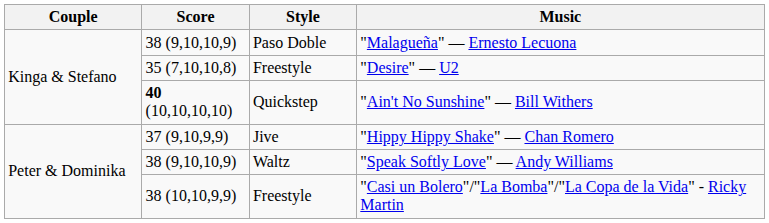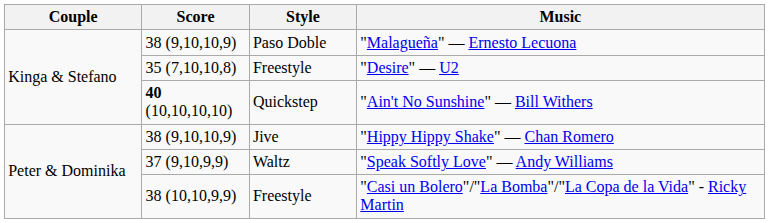 <table class="wikitable">
 <tr>
 <th width="130">Couple</th>
 <th width="100">Score</th>
 <th width="100">Style</th>
 <th width="400">Music</th>
 </tr>
 <tr>
 <td rowspan=3>Kinga & Stefano</td>
 <td>38 (9,10,10,9)</td>
 <td>Paso Doble</td>
 <td>"<a href='#'>Malagueña</a>" — <a href='#'>Ernesto Lecuona</a></td>
 </tr>
 <tr>
 <td>35 (7,10,10,8)</td>
 <td>Freestyle</td>
 <td>"<a href='#'>Desire</a>" — <a href='#'>U2</a></td>
 </tr>
 <tr>
 <td><strong>40</strong> (10,10,10,10)</td>
 <td>Quickstep</td>
 <td>"<a href='#'>Ain't No Sunshine</a>" — <a href='#'>Bill Withers</a></td>
 </tr>
 <tr>
 <td rowspan=3>Peter & Dominika</td>
-<td>37 (9,10,9,9)</td>
+<td>38 (9,10,10,9)</td>
 <td>Jive</td>
 <td>"<a href='#'>Hippy Hippy Shake</a>" — <a href='#'>Chan Romero</a></td>
 </tr>
 <tr>
-<td>38 (9,10,10,9)</td>
+<td>37 (9,10,9,9)</td>
 <td>Waltz</td>
 <td>"<a href='#'>Speak Softly Love</a>" — <a href='#'>Andy Williams</a></td>
 </tr>
 <tr>
 <td>38 (10,10,9,9)</td>
 <td>Freestyle</td>
 <td>"<a href='#'>Casi un Bolero</a>"/"<a href='#'>La Bomba</a>"/"<a href='#'>La Copa de la Vida</a>" - <a href='#'>Ricky Martin</a></td>
 </tr>
 </table>
